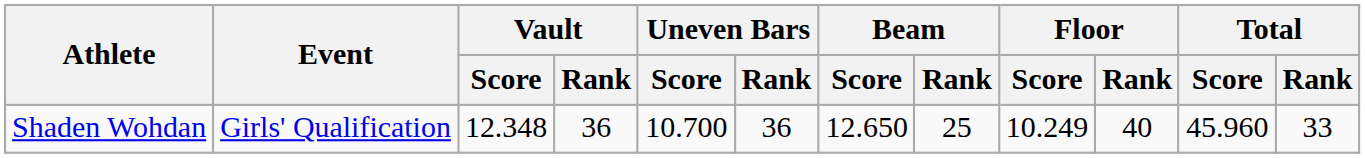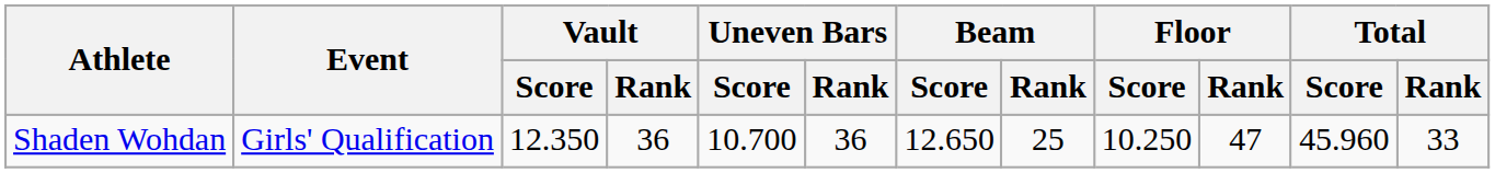 <table class="wikitable" border="1" style="font-size:90%">
 <tr>
 <th rowspan=2>Athlete</th>
 <th rowspan=2>Event</th>
 <th colspan=2>Vault</th>
 <th colspan=2>Uneven Bars</th>
 <th colspan=2>Beam</th>
 <th colspan=2>Floor</th>
 <th colspan=2>Total</th>
 </tr>
 <tr>
 <th>Score</th>
 <th>Rank</th>
 <th>Score</th>
 <th>Rank</th>
 <th>Score</th>
 <th>Rank</th>
 <th>Score</th>
 <th>Rank</th>
 <th>Score</th>
 <th>Rank</th>
 </tr>
 <tr>
 <td rowspan=1><a href='#'>Shaden Wohdan</a></td>
 <td><a href='#'>Girls' Qualification</a></td>
-<td align=center>12.348</td>
+<td align=center>12.350</td>
 <td align=center>36</td>
 <td align=center>10.700</td>
 <td align=center>36</td>
 <td align=center>12.650</td>
 <td align=center>25</td>
-<td align=center>10.249</td>
-<td align=center>40</td>
+<td align=center>10.250</td>
+<td align=center>47</td>
 <td align=center>45.960</td>
 <td align=center>33</td>
 </tr>
 </table>
